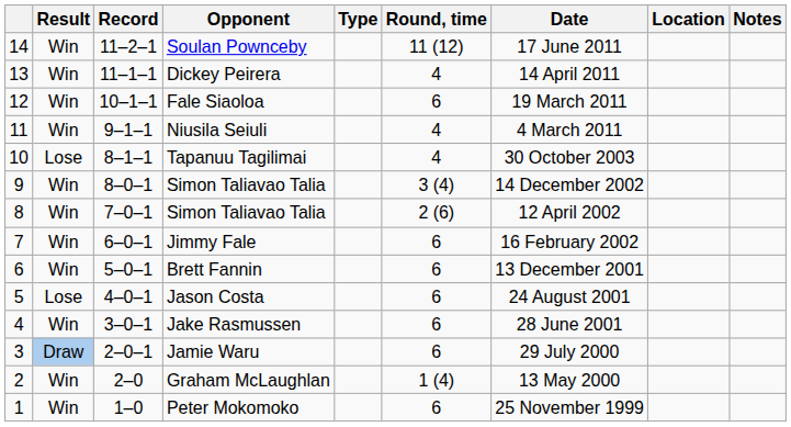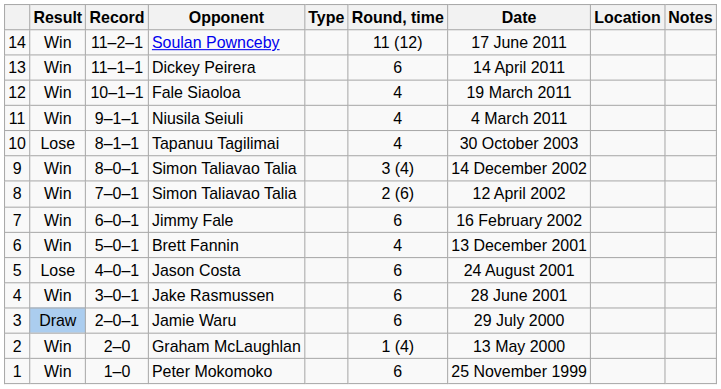 <table class="wikitable" style="text-align:center; font-size:95%">
 <tr>
 <th></th>
 <th>Result</th>
 <th>Record</th>
 <th>Opponent</th>
 <th>Type</th>
 <th>Round, time</th>
 <th>Date</th>
 <th>Location</th>
 <th>Notes</th>
 </tr>
 <tr>
 <td>14</td>
 <td>Win</td>
 <td>11–2–1</td>
 <td style="text-align:left;"> <a href='#'>Soulan Pownceby</a></td>
 <td></td>
 <td>11 (12) </td>
 <td>17 June 2011</td>
 <td style="text-align:left;"> </td>
 <td style="text-align:left;"></td>
 </tr>
 <tr>
 <td>13</td>
 <td>Win</td>
 <td>11–1–1</td>
 <td style="text-align:left;"> Dickey Peirera</td>
 <td></td>
-<td>4</td>
+<td>6</td>
 <td>14 April 2011</td>
 <td style="text-align:left;"> </td>
 <td></td>
 </tr>
 <tr>
 <td>12</td>
 <td>Win</td>
 <td>10–1–1</td>
 <td style="text-align:left;"> Fale Siaoloa</td>
 <td></td>
-<td>6</td>
+<td>4</td>
 <td>19 March 2011</td>
 <td style="text-align:left;"> </td>
 <td></td>
 </tr>
 <tr>
 <td>11</td>
 <td>Win</td>
 <td>9–1–1</td>
 <td style="text-align:left;"> Niusila Seiuli</td>
 <td></td>
 <td>4</td>
 <td>4 March 2011</td>
 <td style="text-align:left;"> </td>
 <td></td>
 </tr>
 <tr>
 <td>10</td>
 <td>Lose</td>
 <td>8–1–1</td>
 <td style="text-align:left;"> Tapanuu Tagilimai</td>
 <td></td>
 <td>4</td>
 <td>30 October 2003</td>
 <td style="text-align:left;"> </td>
 <td></td>
 </tr>
 <tr>
 <td>9</td>
 <td>Win</td>
 <td>8–0–1</td>
 <td style="text-align:left;"> Simon Taliavao Talia</td>
 <td></td>
 <td>3 (4)</td>
 <td>14 December 2002</td>
 <td style="text-align:left;"> </td>
 <td></td>
 </tr>
 <tr>
 <td>8</td>
 <td>Win</td>
 <td>7–0–1</td>
 <td style="text-align:left;"> Simon Taliavao Talia</td>
 <td></td>
 <td>2 (6)</td>
 <td>12 April 2002</td>
 <td style="text-align:left;"> </td>
 <td></td>
 </tr>
 <tr>
 <td>7</td>
 <td>Win</td>
 <td>6–0–1</td>
 <td style="text-align:left;"> Jimmy Fale</td>
 <td></td>
 <td>6</td>
 <td>16 February 2002</td>
 <td style="text-align:left;"> </td>
 <td></td>
 </tr>
 <tr>
 <td>6</td>
 <td>Win</td>
 <td>5–0–1</td>
 <td style="text-align:left;"> Brett Fannin</td>
 <td></td>
-<td>6</td>
+<td>4</td>
 <td>13 December 2001</td>
 <td style="text-align:left;"> </td>
 <td></td>
 </tr>
 <tr>
 <td>5</td>
 <td>Lose</td>
 <td>4–0–1</td>
 <td style="text-align:left;"> Jason Costa</td>
 <td></td>
 <td>6</td>
 <td>24 August 2001</td>
 <td style="text-align:left;"> </td>
 <td></td>
 </tr>
 <tr>
 <td>4</td>
 <td>Win</td>
 <td>3–0–1</td>
 <td style="text-align:left;"> Jake Rasmussen</td>
 <td></td>
 <td>6</td>
 <td>28 June 2001</td>
 <td style="text-align:left;"> </td>
 <td></td>
 </tr>
 <tr>
 <td>3</td>
 <td style="background:#abcdef;">Draw</td>
 <td>2–0–1</td>
 <td style="text-align:left;"> Jamie Waru</td>
 <td></td>
 <td>6</td>
 <td>29 July 2000</td>
 <td style="text-align:left;"> </td>
 <td></td>
 </tr>
 <tr>
 <td>2</td>
 <td>Win</td>
 <td>2–0</td>
 <td style="text-align:left;"> Graham McLaughlan</td>
 <td></td>
 <td>1 (4)</td>
 <td>13 May 2000</td>
 <td style="text-align:left;"> </td>
 <td></td>
 </tr>
 <tr>
 <td>1</td>
 <td>Win</td>
 <td>1–0</td>
 <td style="text-align:left;"> Peter Mokomoko</td>
 <td></td>
 <td>6</td>
 <td>25 November 1999</td>
 <td style="text-align:left;"> </td>
 <td style="text-align:left;"></td>
 </tr>
 </table>
